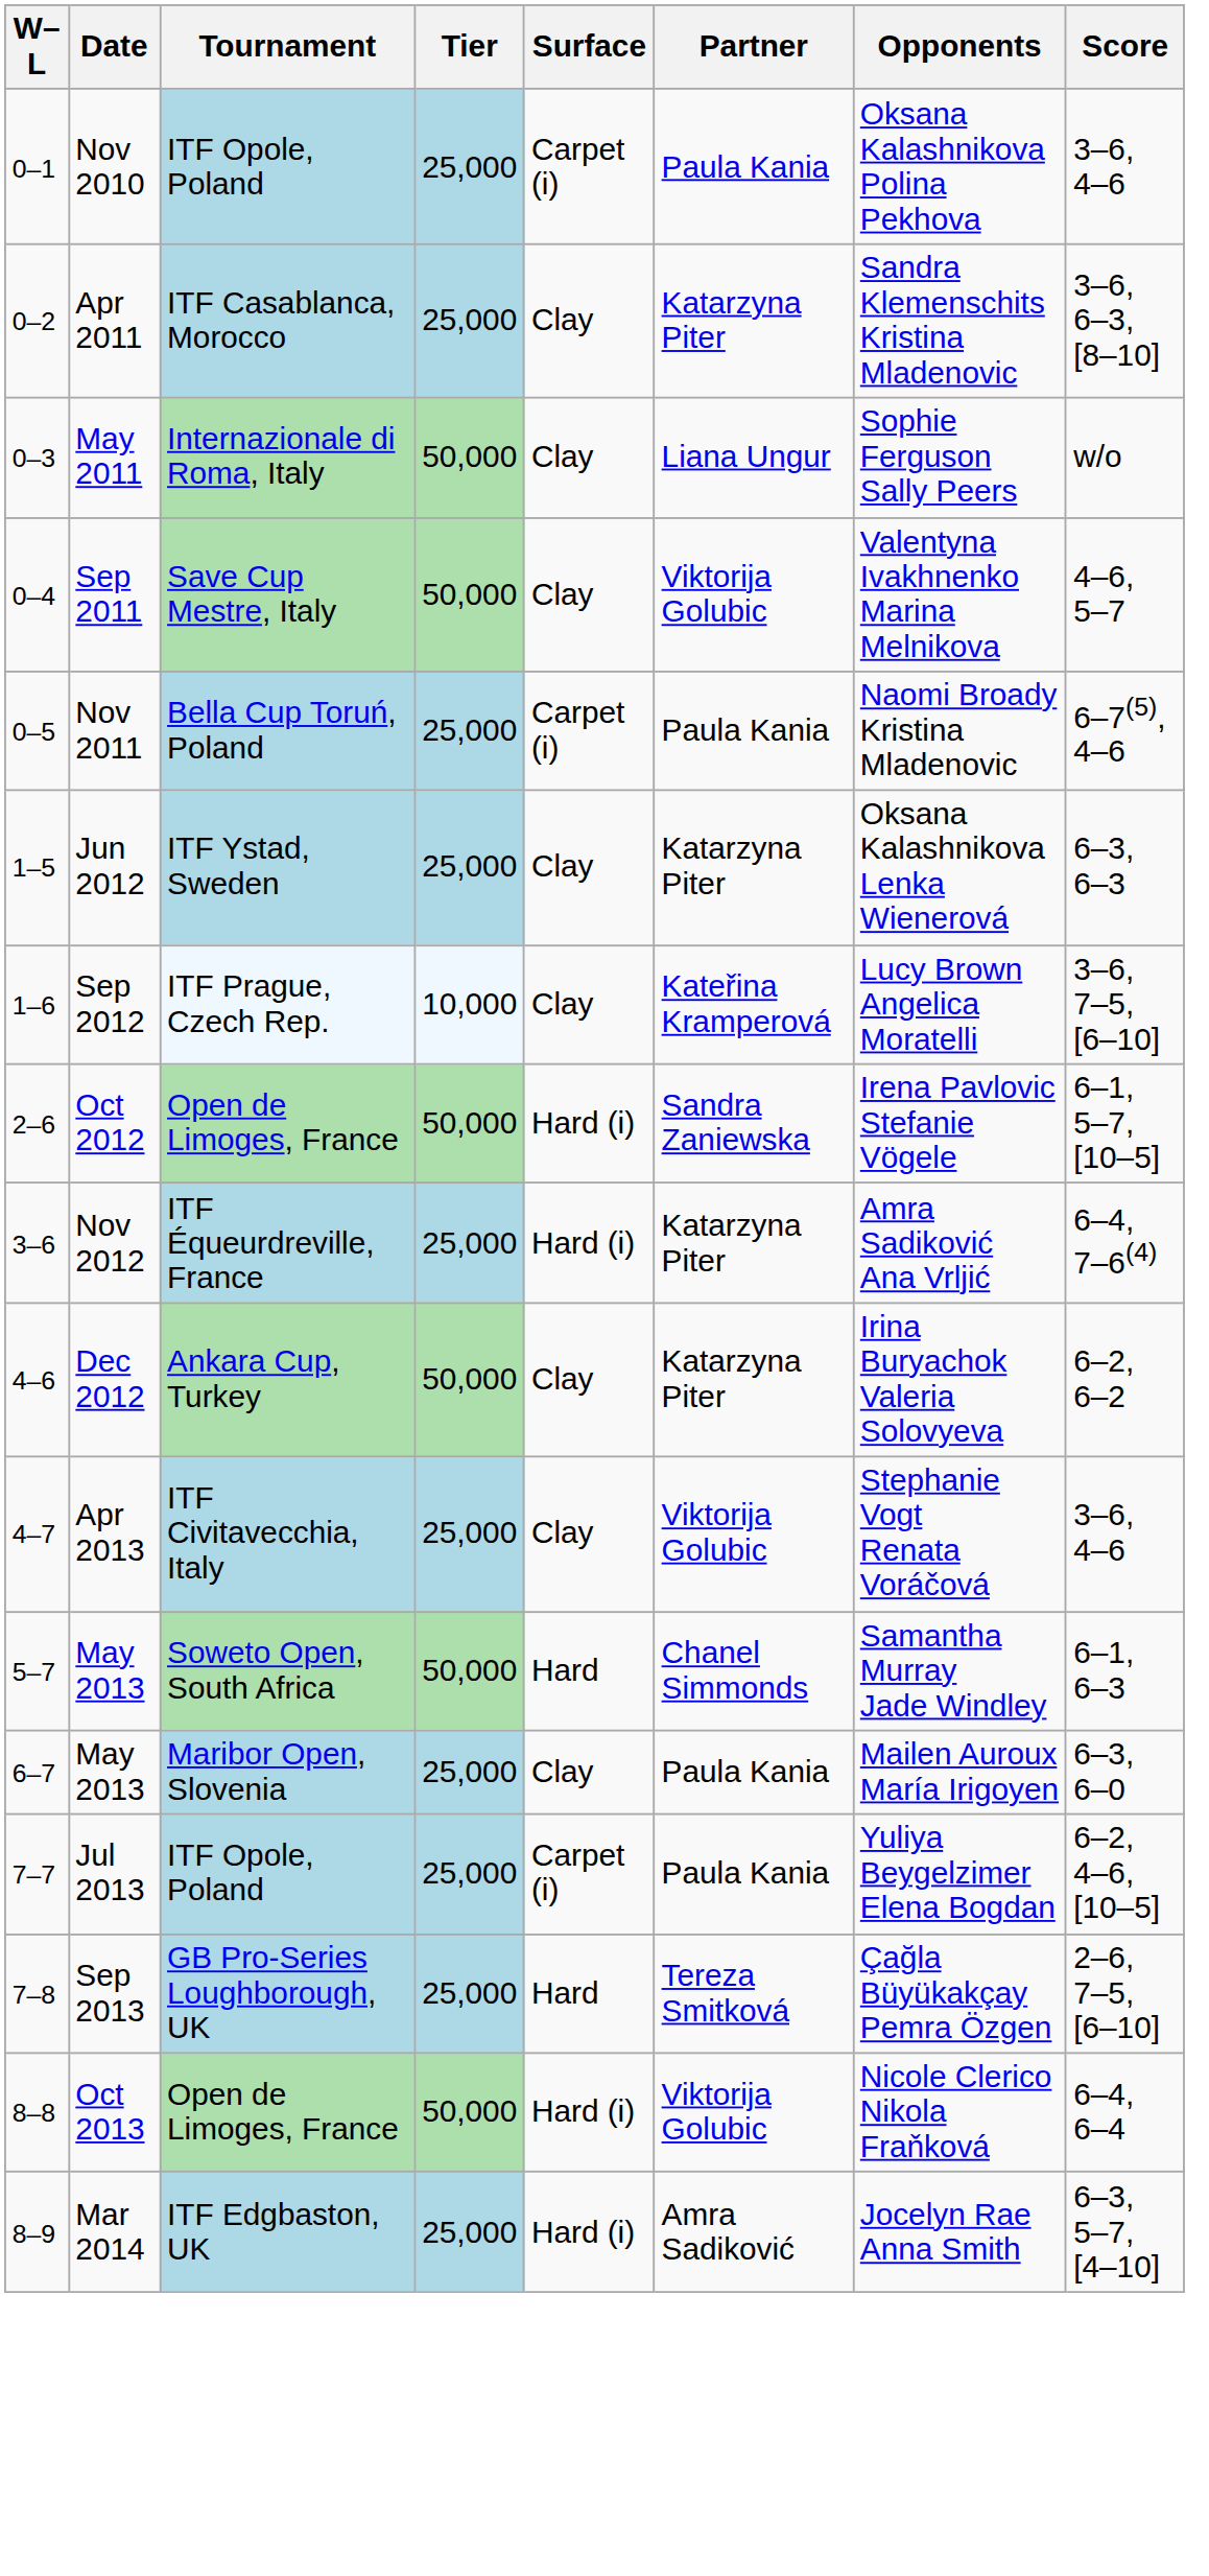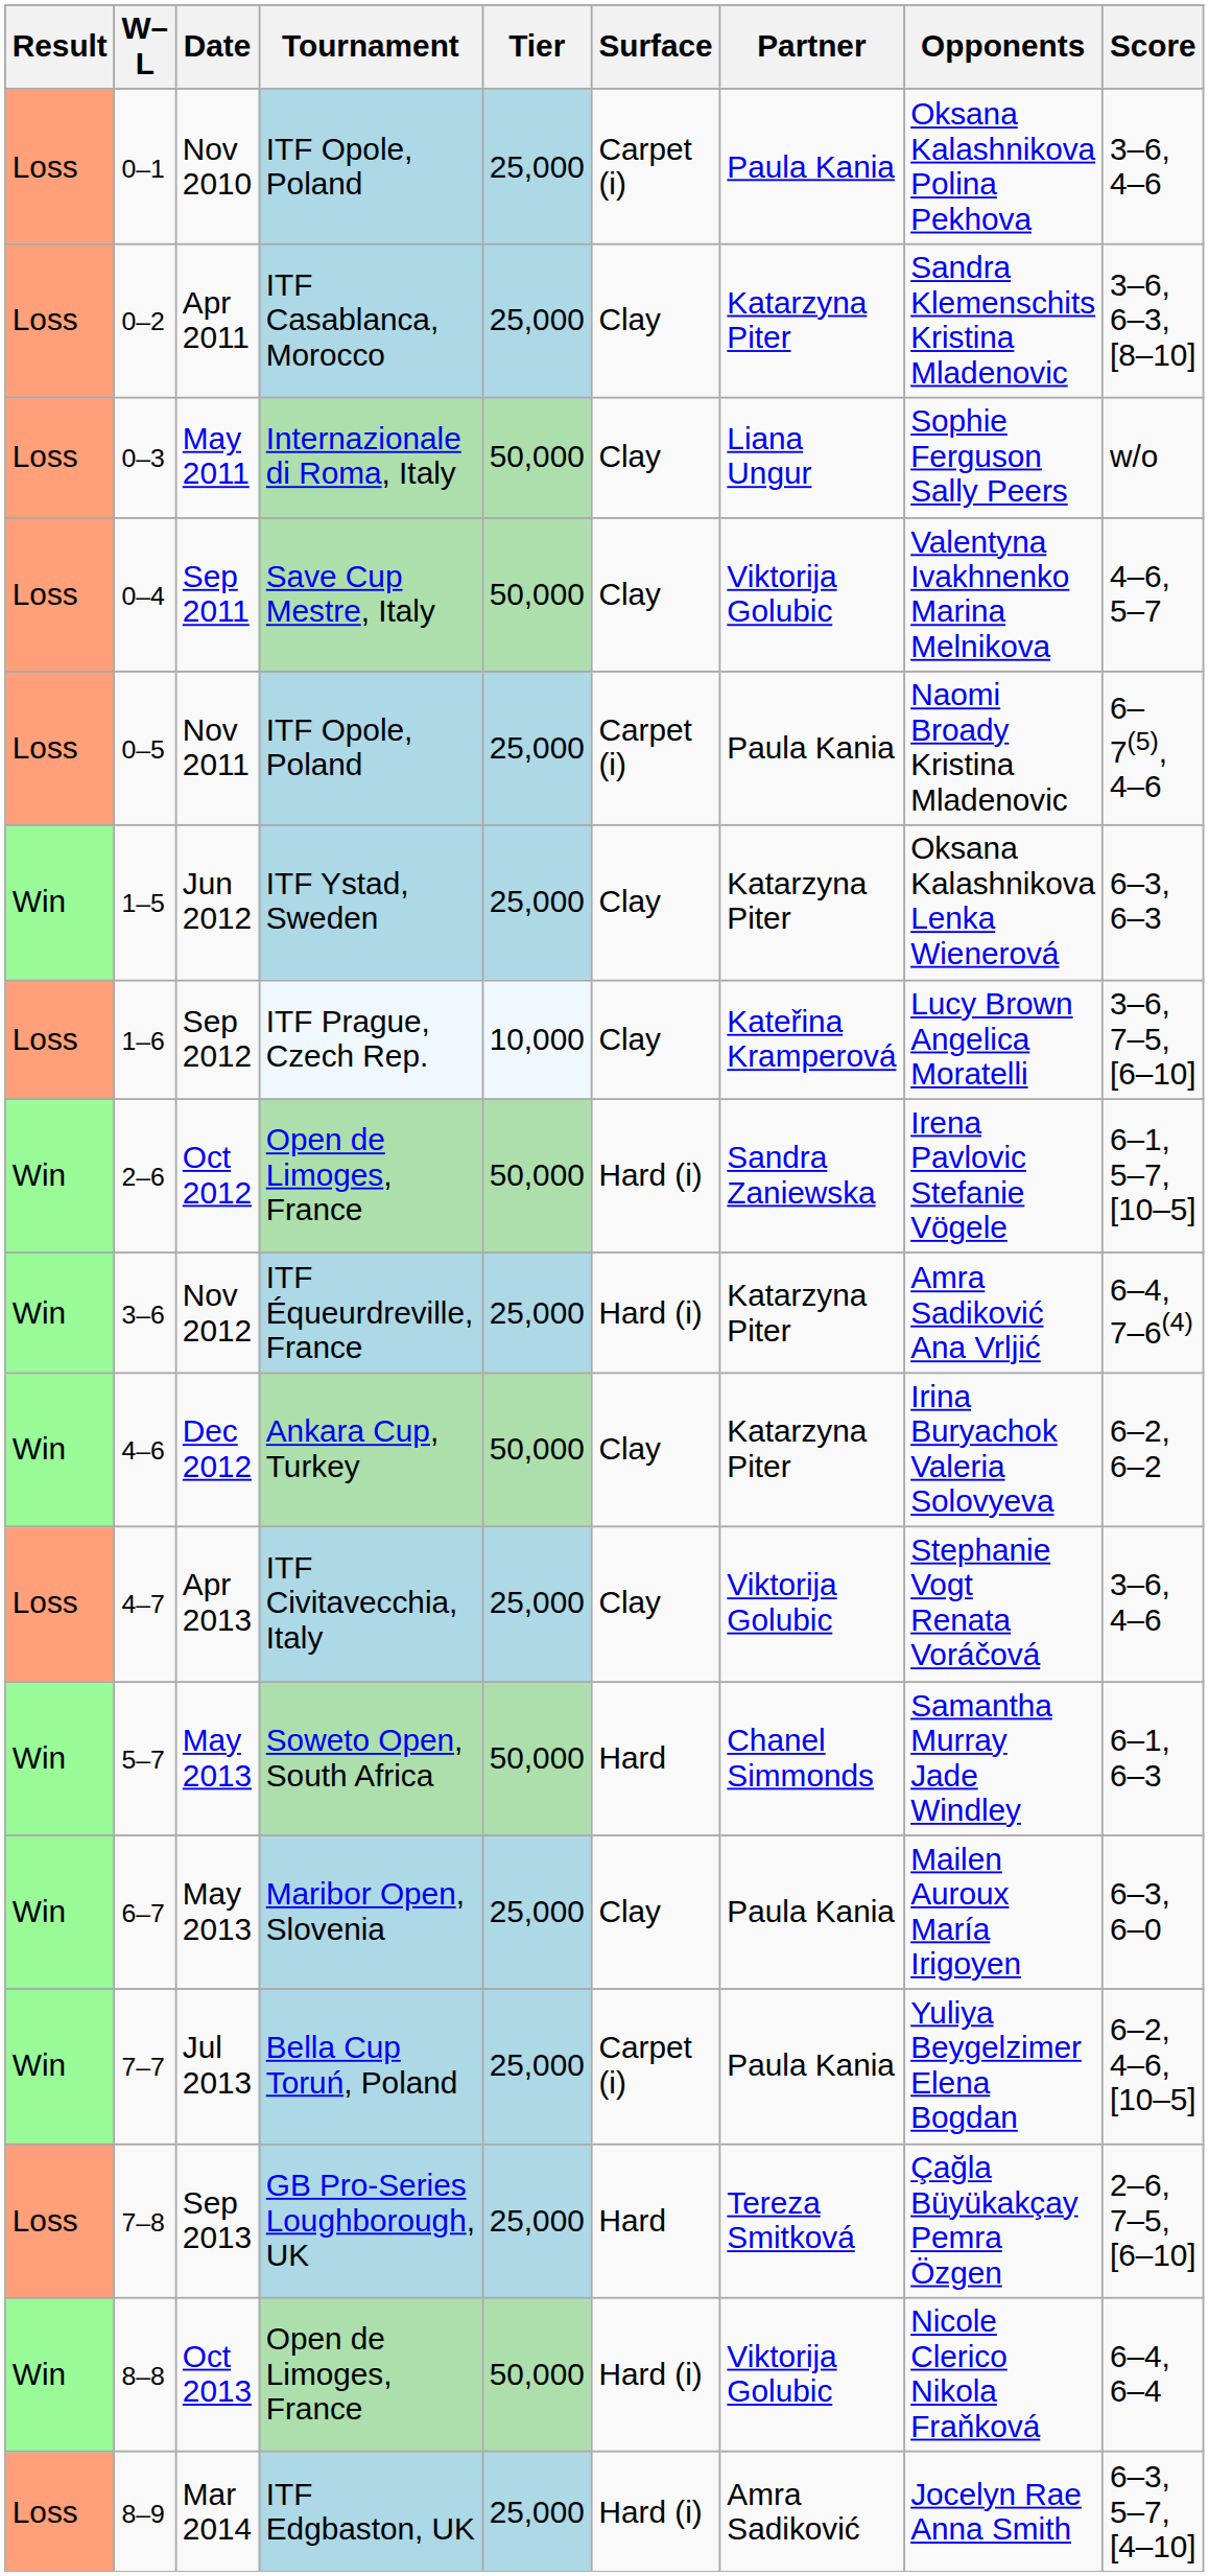 <table class="sortable wikitable">
 <tr>
+<th>Result</th>
 <th class=unsortable>W–L</th>
 <th>Date</th>
 <th>Tournament</th>
 <th>Tier</th>
 <th>Surface</th>
 <th>Partner</th>
 <th>Opponents</th>
 <th class=unsortable>Score</th>
 </tr>
 <tr>
+<td bgcolor=ffa07a>Loss</td>
 <td><small>0–1</small></td>
 <td>Nov 2010</td>
 <td bgcolor=lightblue>ITF Opole, Poland</td>
 <td bgcolor=lightblue>25,000</td>
 <td>Carpet (i)</td>
 <td> <a href='#'>Paula Kania</a></td>
 <td> <a href='#'>Oksana Kalashnikova</a> <br>  <a href='#'>Polina Pekhova</a></td>
 <td>3–6, 4–6</td>
 </tr>
 <tr>
+<td bgcolor=ffa07a>Loss</td>
 <td><small>0–2</small></td>
 <td>Apr 2011</td>
 <td bgcolor=lightblue>ITF Casablanca, Morocco</td>
 <td bgcolor=lightblue>25,000</td>
 <td>Clay</td>
 <td> <a href='#'>Katarzyna Piter</a></td>
 <td> <a href='#'>Sandra Klemenschits</a> <br>  <a href='#'>Kristina Mladenovic</a></td>
 <td>3–6, 6–3, [8–10]</td>
 </tr>
 <tr>
+<td bgcolor=ffa07a>Loss</td>
 <td><small>0–3</small></td>
 <td><a href='#'>May 2011</a></td>
 <td bgcolor=ADDFAD><a href='#'>Internazionale di Roma</a>, Italy</td>
 <td bgcolor=ADDFAD>50,000</td>
 <td>Clay</td>
 <td> <a href='#'>Liana Ungur</a></td>
 <td> <a href='#'>Sophie Ferguson</a> <br>  <a href='#'>Sally Peers</a></td>
 <td>w/o</td>
 </tr>
 <tr>
+<td bgcolor=ffa07a>Loss</td>
 <td><small>0–4</small></td>
 <td><a href='#'>Sep 2011</a></td>
 <td bgcolor=ADDFAD><a href='#'>Save Cup Mestre</a>, Italy</td>
 <td bgcolor=ADDFAD>50,000</td>
 <td>Clay</td>
 <td> <a href='#'>Viktorija Golubic</a></td>
 <td> <a href='#'>Valentyna Ivakhnenko</a> <br>  <a href='#'>Marina Melnikova</a></td>
 <td>4–6, 5–7</td>
 </tr>
 <tr>
+<td bgcolor=ffa07a>Loss</td>
 <td><small>0–5</small></td>
 <td>Nov 2011</td>
-<td bgcolor=lightblue><a href='#'>Bella Cup Toruń</a>, Poland</td>
+<td bgcolor=lightblue>ITF Opole, Poland</td>
 <td bgcolor=lightblue>25,000</td>
 <td>Carpet (i)</td>
 <td> Paula Kania</td>
 <td> <a href='#'>Naomi Broady</a> <br>  Kristina Mladenovic</td>
 <td>6–7<sup>(5)</sup>, 4–6</td>
 </tr>
 <tr>
+<td bgcolor=98FB98>Win</td>
 <td><small>1–5</small></td>
 <td>Jun 2012</td>
 <td bgcolor=lightblue>ITF Ystad, Sweden</td>
 <td bgcolor=lightblue>25,000</td>
 <td>Clay</td>
 <td> Katarzyna Piter</td>
 <td> Oksana Kalashnikova <br>  <a href='#'>Lenka Wienerová</a></td>
 <td>6–3, 6–3</td>
 </tr>
 <tr>
+<td bgcolor=ffa07a>Loss</td>
 <td><small>1–6</small></td>
 <td>Sep 2012</td>
 <td bgcolor=f0f8ff>ITF Prague, Czech Rep.</td>
 <td bgcolor=f0f8ff>10,000</td>
 <td>Clay</td>
 <td> <a href='#'>Kateřina Kramperová</a></td>
 <td> <a href='#'>Lucy Brown</a> <br>  <a href='#'>Angelica Moratelli</a></td>
 <td>3–6, 7–5, [6–10]</td>
 </tr>
 <tr>
+<td bgcolor=98FB98>Win</td>
 <td><small>2–6</small></td>
 <td><a href='#'>Oct 2012</a></td>
 <td bgcolor=ADDFAD><a href='#'>Open de Limoges</a>, France</td>
 <td bgcolor=ADDFAD>50,000</td>
 <td>Hard (i)</td>
 <td> <a href='#'>Sandra Zaniewska</a></td>
 <td> <a href='#'>Irena Pavlovic</a> <br>  <a href='#'>Stefanie Vögele</a></td>
 <td>6–1, 5–7, [10–5]</td>
 </tr>
 <tr>
+<td bgcolor=98FB98>Win</td>
 <td><small>3–6</small></td>
 <td>Nov 2012</td>
 <td bgcolor=lightblue>ITF Équeurdreville, France</td>
 <td bgcolor=lightblue>25,000</td>
 <td>Hard (i)</td>
 <td> Katarzyna Piter</td>
 <td> <a href='#'>Amra Sadiković</a> <br>  <a href='#'>Ana Vrljić</a></td>
 <td>6–4, 7–6<sup>(4)</sup></td>
 </tr>
 <tr>
+<td bgcolor=98FB98>Win</td>
 <td><small>4–6</small></td>
 <td><a href='#'>Dec 2012</a></td>
 <td bgcolor=ADDFAD><a href='#'>Ankara Cup</a>, Turkey</td>
 <td bgcolor=ADDFAD>50,000</td>
 <td>Clay</td>
 <td> Katarzyna Piter</td>
 <td> <a href='#'>Irina Buryachok</a> <br>  <a href='#'>Valeria Solovyeva</a></td>
 <td>6–2, 6–2</td>
 </tr>
 <tr>
+<td bgcolor=ffa07a>Loss</td>
 <td><small>4–7</small></td>
 <td>Apr 2013</td>
 <td bgcolor=lightblue>ITF Civitavecchia, Italy</td>
 <td bgcolor=lightblue>25,000</td>
 <td>Clay</td>
 <td> <a href='#'>Viktorija Golubic</a></td>
 <td> <a href='#'>Stephanie Vogt</a> <br>  <a href='#'>Renata Voráčová</a></td>
 <td>3–6, 4–6</td>
 </tr>
 <tr>
+<td bgcolor=98FB98>Win</td>
 <td><small>5–7</small></td>
 <td><a href='#'>May 2013</a></td>
 <td bgcolor=ADDFAD><a href='#'>Soweto Open</a>, South Africa</td>
 <td bgcolor=ADDFAD>50,000</td>
 <td>Hard</td>
 <td> <a href='#'>Chanel Simmonds</a></td>
 <td> <a href='#'>Samantha Murray</a> <br>  <a href='#'>Jade Windley</a></td>
 <td>6–1, 6–3</td>
 </tr>
 <tr>
+<td bgcolor=98FB98>Win</td>
 <td><small>6–7</small></td>
 <td>May 2013</td>
 <td bgcolor=lightblue><a href='#'>Maribor Open</a>, Slovenia</td>
 <td bgcolor=lightblue>25,000</td>
 <td>Clay</td>
 <td> Paula Kania</td>
 <td> <a href='#'>Mailen Auroux</a> <br>  <a href='#'>María Irigoyen</a></td>
 <td>6–3, 6–0</td>
 </tr>
 <tr>
+<td bgcolor=98FB98>Win</td>
 <td><small>7–7</small></td>
 <td>Jul 2013</td>
-<td bgcolor=lightblue>ITF Opole, Poland</td>
+<td bgcolor=lightblue><a href='#'>Bella Cup Toruń</a>, Poland</td>
 <td bgcolor=lightblue>25,000</td>
 <td>Carpet (i)</td>
 <td> Paula Kania</td>
 <td> <a href='#'>Yuliya Beygelzimer</a> <br>  <a href='#'>Elena Bogdan</a></td>
 <td>6–2, 4–6, [10–5]</td>
 </tr>
 <tr>
+<td bgcolor=ffa07a>Loss</td>
 <td><small>7–8</small></td>
 <td>Sep 2013</td>
 <td bgcolor=lightblue><a href='#'>GB Pro-Series Loughborough</a>, UK</td>
 <td bgcolor=lightblue>25,000</td>
 <td>Hard</td>
 <td> <a href='#'>Tereza Smitková</a></td>
 <td> <a href='#'>Çağla Büyükakçay</a> <br>  <a href='#'>Pemra Özgen</a></td>
 <td>2–6, 7–5, [6–10]</td>
 </tr>
 <tr>
+<td bgcolor=98FB98>Win</td>
 <td><small>8–8</small></td>
 <td><a href='#'>Oct 2013</a></td>
 <td bgcolor=ADDFAD>Open de Limoges, France</td>
 <td bgcolor=ADDFAD>50,000</td>
 <td>Hard (i)</td>
 <td> <a href='#'>Viktorija Golubic</a></td>
 <td> <a href='#'>Nicole Clerico</a> <br>  <a href='#'>Nikola Fraňková</a></td>
 <td>6–4, 6–4</td>
 </tr>
 <tr>
+<td bgcolor=ffa07a>Loss</td>
 <td><small>8–9</small></td>
 <td>Mar 2014</td>
 <td bgcolor=lightblue>ITF Edgbaston, UK</td>
 <td bgcolor=lightblue>25,000</td>
 <td>Hard (i)</td>
 <td> Amra Sadiković</td>
 <td> <a href='#'>Jocelyn Rae</a> <br>  <a href='#'>Anna Smith</a></td>
 <td>6–3, 5–7, [4–10]</td>
 </tr>
 </table>
